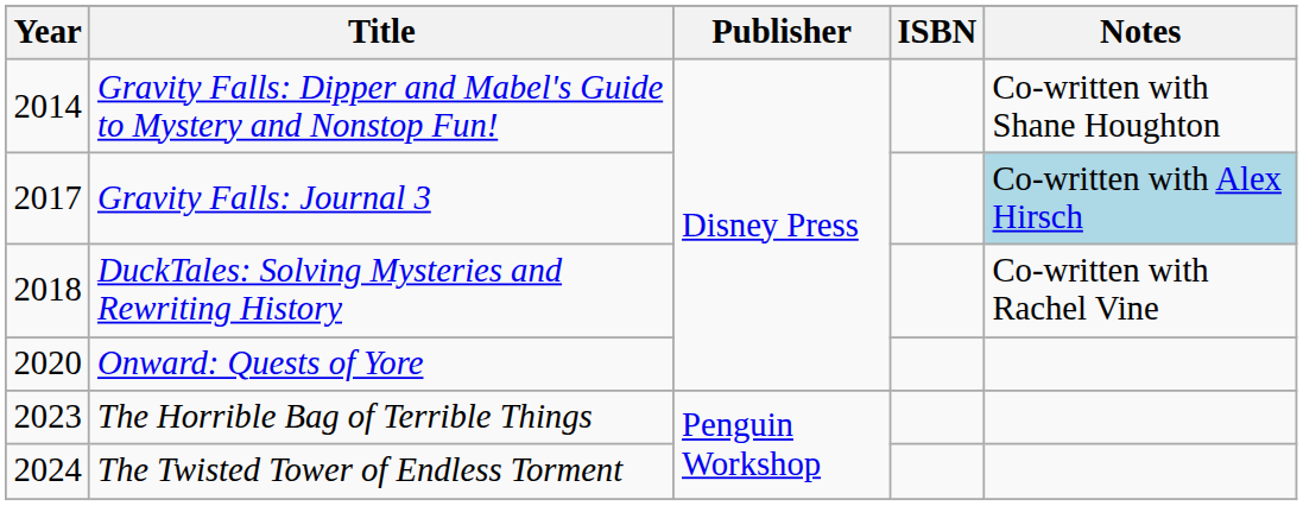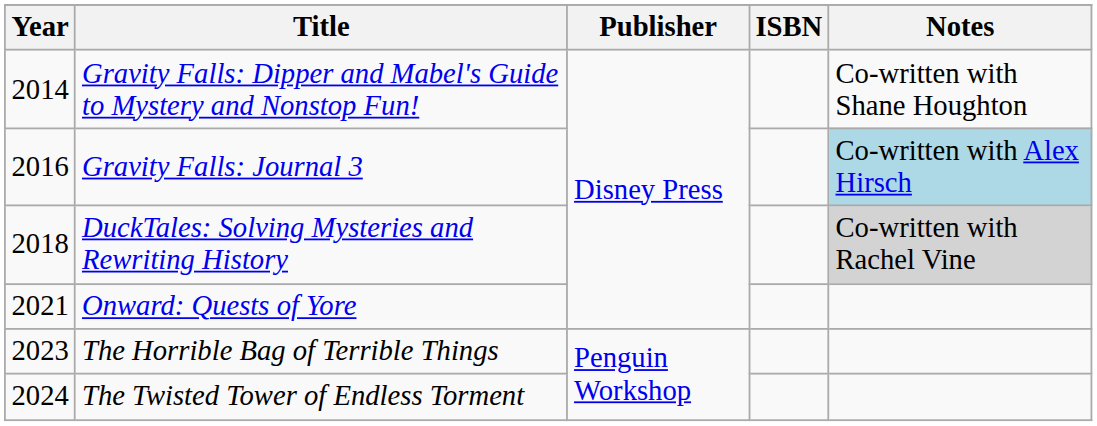 <table class="wikitable">
 <tr style="background:#b0c4de; text-align:center;">
 </tr>
 <tr>
 <th>Year</th>
 <th>Title</th>
 <th>Publisher</th>
 <th>ISBN</th>
 <th>Notes</th>
 </tr>
 <tr>
 <td>2014</td>
 <td><em><a href='#'>Gravity Falls: Dipper and Mabel's Guide to Mystery and Nonstop Fun!</a></em></td>
 <td rowspan="4"><a href='#'>Disney Press</a></td>
 <td></td>
 <td>Co-written with Shane Houghton</td>
 </tr>
 <tr>
-<td>2017</td>
+<td>2016</td>
 <td><em><a href='#'>Gravity Falls: Journal 3</a></em></td>
 <td></td>
 <td style="background: lightblue;">Co-written with <a href='#'>Alex Hirsch</a></td>
 </tr>
 <tr>
 <td>2018</td>
 <td><em><a href='#'>DuckTales: Solving Mysteries and Rewriting History</a></em></td>
 <td></td>
-<td>Co-written with Rachel Vine</td>
+<td style="background: lightgrey;">Co-written with Rachel Vine</td>
 </tr>
 <tr>
-<td>2020</td>
+<td>2021</td>
 <td><em><a href='#'>Onward: Quests of Yore</a></em></td>
 <td></td>
 <td></td>
 </tr>
 <tr>
 <td>2023</td>
 <td><em>The Horrible Bag of Terrible Things</em></td>
 <td rowspan="2"><a href='#'>Penguin Workshop</a></td>
 <td></td>
 <td></td>
 </tr>
 <tr>
 <td>2024</td>
 <td><em>The Twisted Tower of Endless Torment</em></td>
 <td></td>
 <td></td>
 </tr>
 </table>
